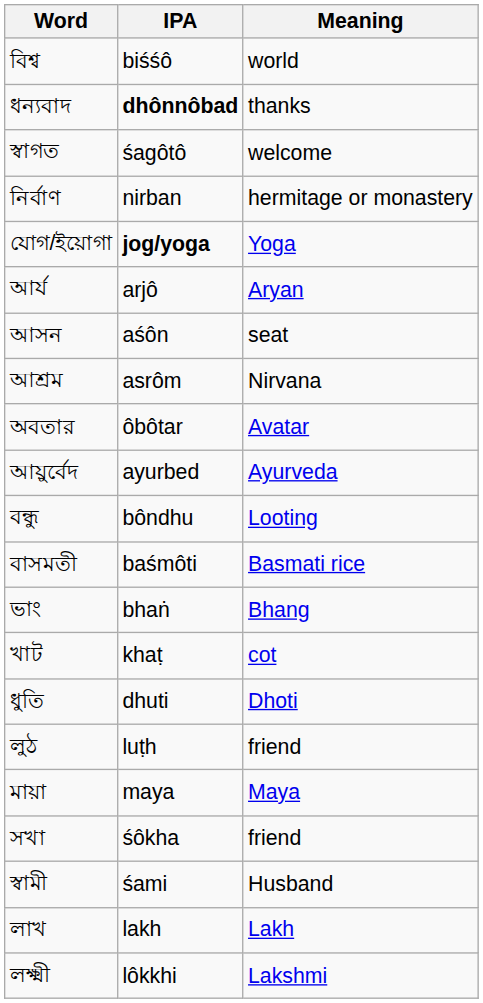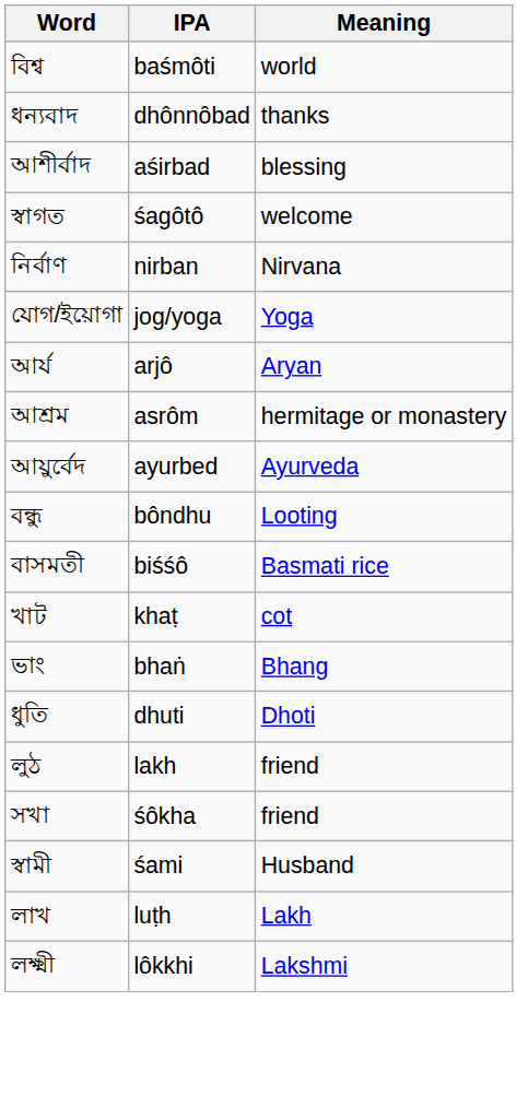 <table class="wikitable">
 <tr>
 <th>Word</th>
 <th>IPA</th>
 <th>Meaning</th>
 </tr>
 <tr>
 <td>বিশ্ব</td>
-<td>biśśô</td>
+<td>baśmôti</td>
 <td>world</td>
 </tr>
 <tr>
 <td>ধন্যবাদ</td>
-<td><strong>dhônnôbad</strong></td>
+<td>dhônnôbad</td>
 <td>thanks</td>
+</tr>
+<tr>
+<td>আশীর্বাদ</td>
+<td>aśirbad</td>
+<td>blessing</td>
 </tr>
 <tr>
 <td>স্বাগত</td>
 <td>śagôtô</td>
 <td>welcome</td>
 </tr>
 <tr>
 <td>নির্বাণ</td>
 <td>nirban</td>
-<td>hermitage or monastery</td>
+<td>Nirvana</td>
 </tr>
 <tr>
 <td>যোগ/ইয়োগা</td>
-<td><strong>jog/yoga</strong></td>
+<td>jog/yoga</td>
 <td><a href='#'>Yoga</a></td>
 </tr>
 <tr>
 <td>আর্য</td>
 <td>arjô</td>
 <td><a href='#'>Aryan</a></td>
 </tr>
 <tr>
-<td>আসন</td>
-<td>aśôn</td>
-<td>seat</td>
-</tr>
-<tr>
 <td>আশ্রম</td>
 <td>asrôm</td>
-<td>Nirvana</td>
-</tr>
-<tr>
-<td>অবতার</td>
-<td>ôbôtar</td>
-<td><a href='#'>Avatar</a></td>
+<td>hermitage or monastery</td>
 </tr>
 <tr>
 <td>আয়ুর্বেদ</td>
 <td>ayurbed</td>
 <td><a href='#'>Ayurveda</a></td>
 </tr>
 <tr>
 <td>বন্ধু</td>
 <td>bôndhu</td>
 <td><a href='#'>Looting</a></td>
 </tr>
 <tr>
 <td>বাসমতী</td>
-<td>baśmôti</td>
+<td>biśśô</td>
 <td><a href='#'>Basmati rice</a></td>
+</tr>
+<tr>
+<td>খাট</td>
+<td>khaṭ</td>
+<td><a href='#'>cot</a></td>
 </tr>
 <tr>
 <td>ভাং</td>
 <td>bhaṅ</td>
 <td><a href='#'>Bhang</a></td>
-</tr>
-<tr>
-<td>খাট</td>
-<td>khaṭ</td>
-<td><a href='#'>cot</a></td>
 </tr>
 <tr>
 <td>ধুতি</td>
 <td>dhuti</td>
 <td><a href='#'>Dhoti</a></td>
 </tr>
 <tr>
 <td>লুঠ</td>
-<td>luṭh</td>
+<td>lakh</td>
 <td>friend</td>
-</tr>
-<tr>
-<td>মায়া</td>
-<td>maya</td>
-<td><a href='#'>Maya</a></td>
 </tr>
 <tr>
 <td>সখা</td>
 <td>śôkha</td>
 <td>friend</td>
 </tr>
 <tr>
 <td>স্বামী</td>
 <td>śami</td>
 <td>Husband</td>
 </tr>
 <tr>
 <td>লাখ</td>
-<td>lakh</td>
+<td>luṭh</td>
 <td><a href='#'>Lakh</a></td>
 </tr>
 <tr>
 <td>লক্ষ্মী</td>
 <td>lôkkhi</td>
 <td><a href='#'>Lakshmi</a></td>
 </tr>
 </table>
